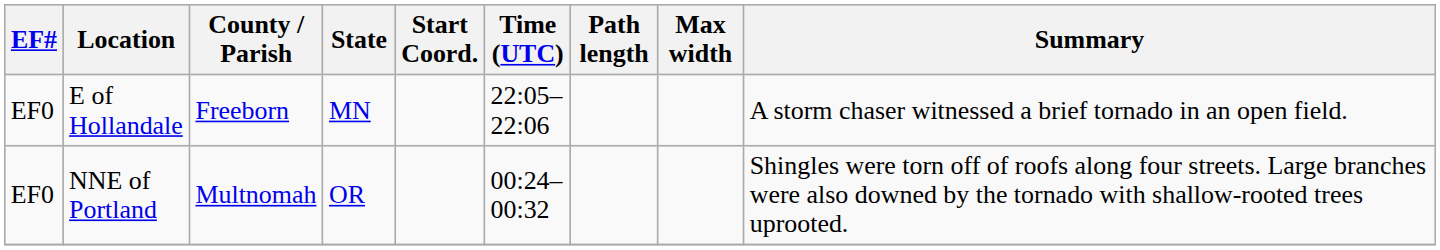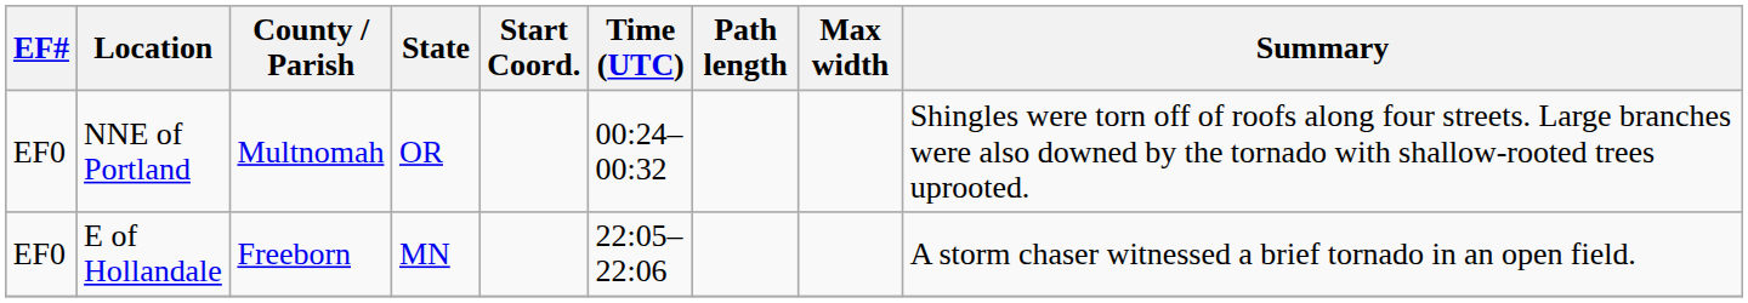 <table class="wikitable sortable" style="width:100%;">
 <tr>
 <th scope="col" style="width:3%; text-align:center;"><a href='#'>EF#</a></th>
 <th scope="col" style="width:7%; text-align:center;" class="unsortable">Location</th>
 <th scope="col" style="width:6%; text-align:center;" class="unsortable">County / Parish</th>
 <th scope="col" style="width:5%; text-align:center;">State</th>
 <th scope="col" style="width:6%; text-align:center;">Start Coord.</th>
 <th scope="col" style="width:6%; text-align:center;">Time (<a href='#'>UTC</a>)</th>
 <th scope="col" style="width:6%; text-align:center;">Path length</th>
 <th scope="col" style="width:6%; text-align:center;">Max width</th>
 <th scope="col" class="unsortable" style="width:48%; text-align:center;">Summary</th>
 </tr>
 <tr>
 <td bgcolor=>EF0</td>
+<td>NNE of <a href='#'>Portland</a></td>
+<td><a href='#'>Multnomah</a></td>
+<td><a href='#'>OR</a></td>
+<td></td>
+<td>00:24–00:32</td>
+<td></td>
+<td></td>
+<td>Shingles were torn off of roofs along four streets. Large branches were also downed by the tornado with shallow-rooted trees uprooted.</td>
+</tr>
+<tr>
+<td bgcolor=>EF0</td>
 <td>E of <a href='#'>Hollandale</a></td>
 <td><a href='#'>Freeborn</a></td>
 <td><a href='#'>MN</a></td>
 <td></td>
 <td>22:05–22:06</td>
 <td></td>
 <td></td>
 <td>A storm chaser witnessed a brief tornado in an open field.</td>
 </tr>
 <tr>
-<td bgcolor=>EF0</td>
-<td>NNE of <a href='#'>Portland</a></td>
-<td><a href='#'>Multnomah</a></td>
-<td><a href='#'>OR</a></td>
-<td></td>
-<td>00:24–00:32</td>
-<td></td>
-<td></td>
-<td>Shingles were torn off of roofs along four streets. Large branches were also downed by the tornado with shallow-rooted trees uprooted.</td>
-</tr>
-<tr>
 </tr>
 </table>
